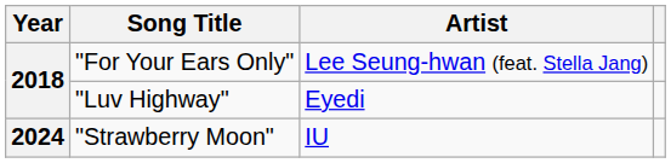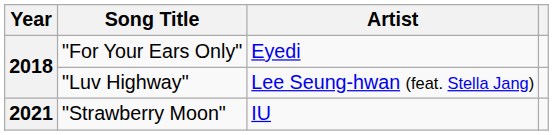 <table class="wikitable sortable plainrowheaders">
 <tr>
 <th scope="col">Year</th>
 <th scope="col">Song Title</th>
 <th scope="col">Artist</th>
 <th scope="col" class="unsortable"></th>
 </tr>
 <tr>
 <th scope="row" rowspan=2>2018</th>
 <td>"For Your Ears Only"</td>
+<td><a href='#'>Eyedi</a></td>
+<td></td>
+</tr>
+<tr>
+<td>"Luv Highway"</td>
 <td><a href='#'>Lee Seung-hwan</a> <small>(feat. <a href='#'>Stella Jang</a>)</small></td>
 <td></td>
 </tr>
 <tr>
-<td>"Luv Highway"</td>
-<td><a href='#'>Eyedi</a></td>
-<td></td>
-</tr>
-<tr>
-<th scope="row">2024</th>
+<th scope="row">2021</th>
 <td>"Strawberry Moon"</td>
 <td><a href='#'>IU</a></td>
 <td></td>
 </tr>
 </table>
